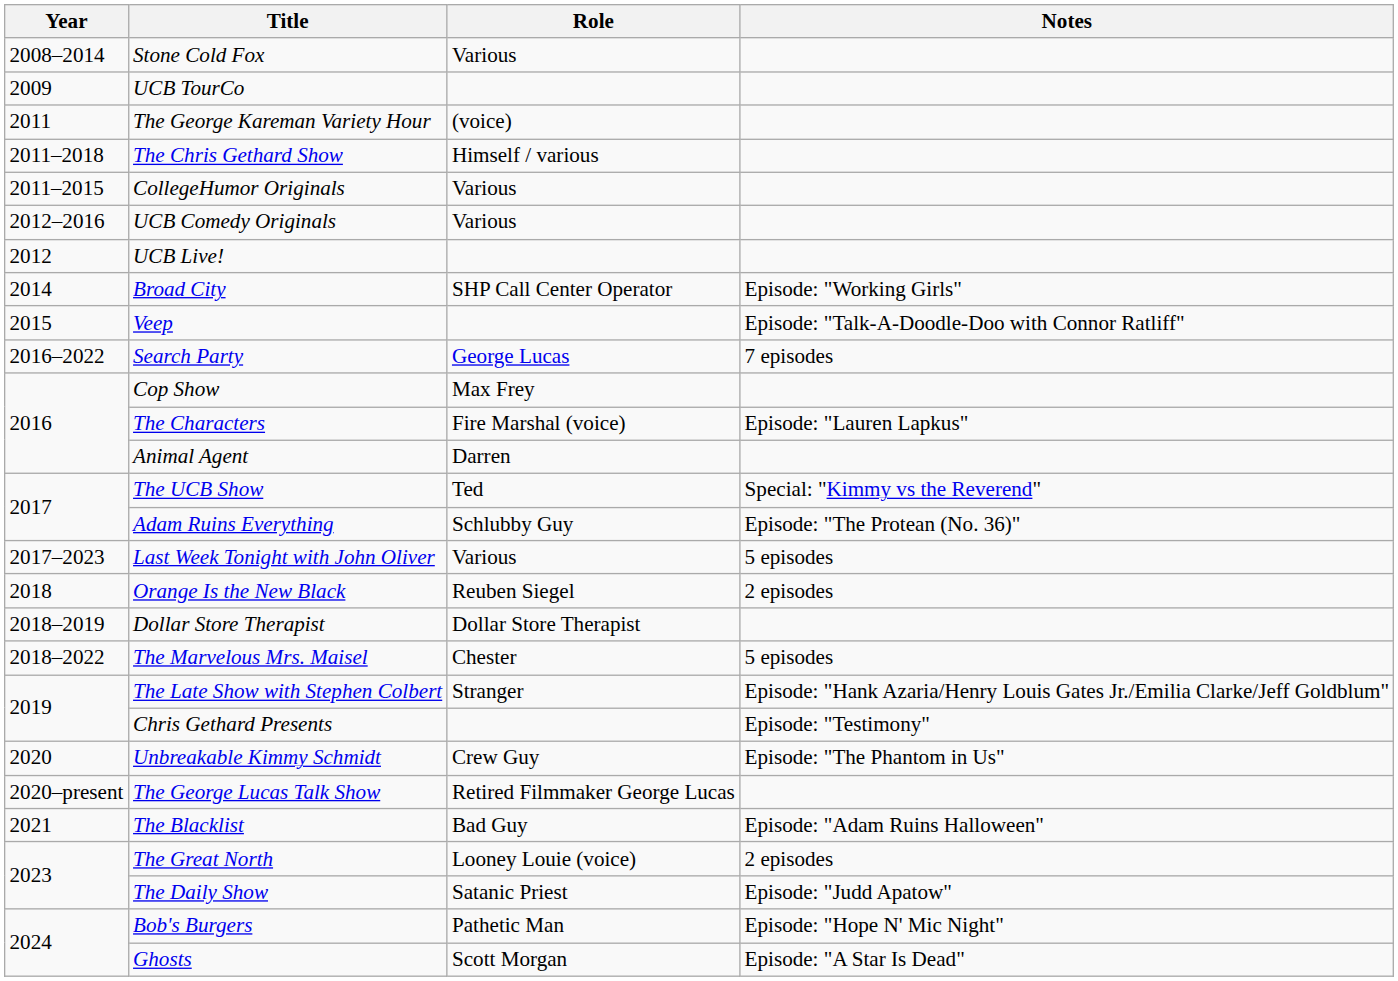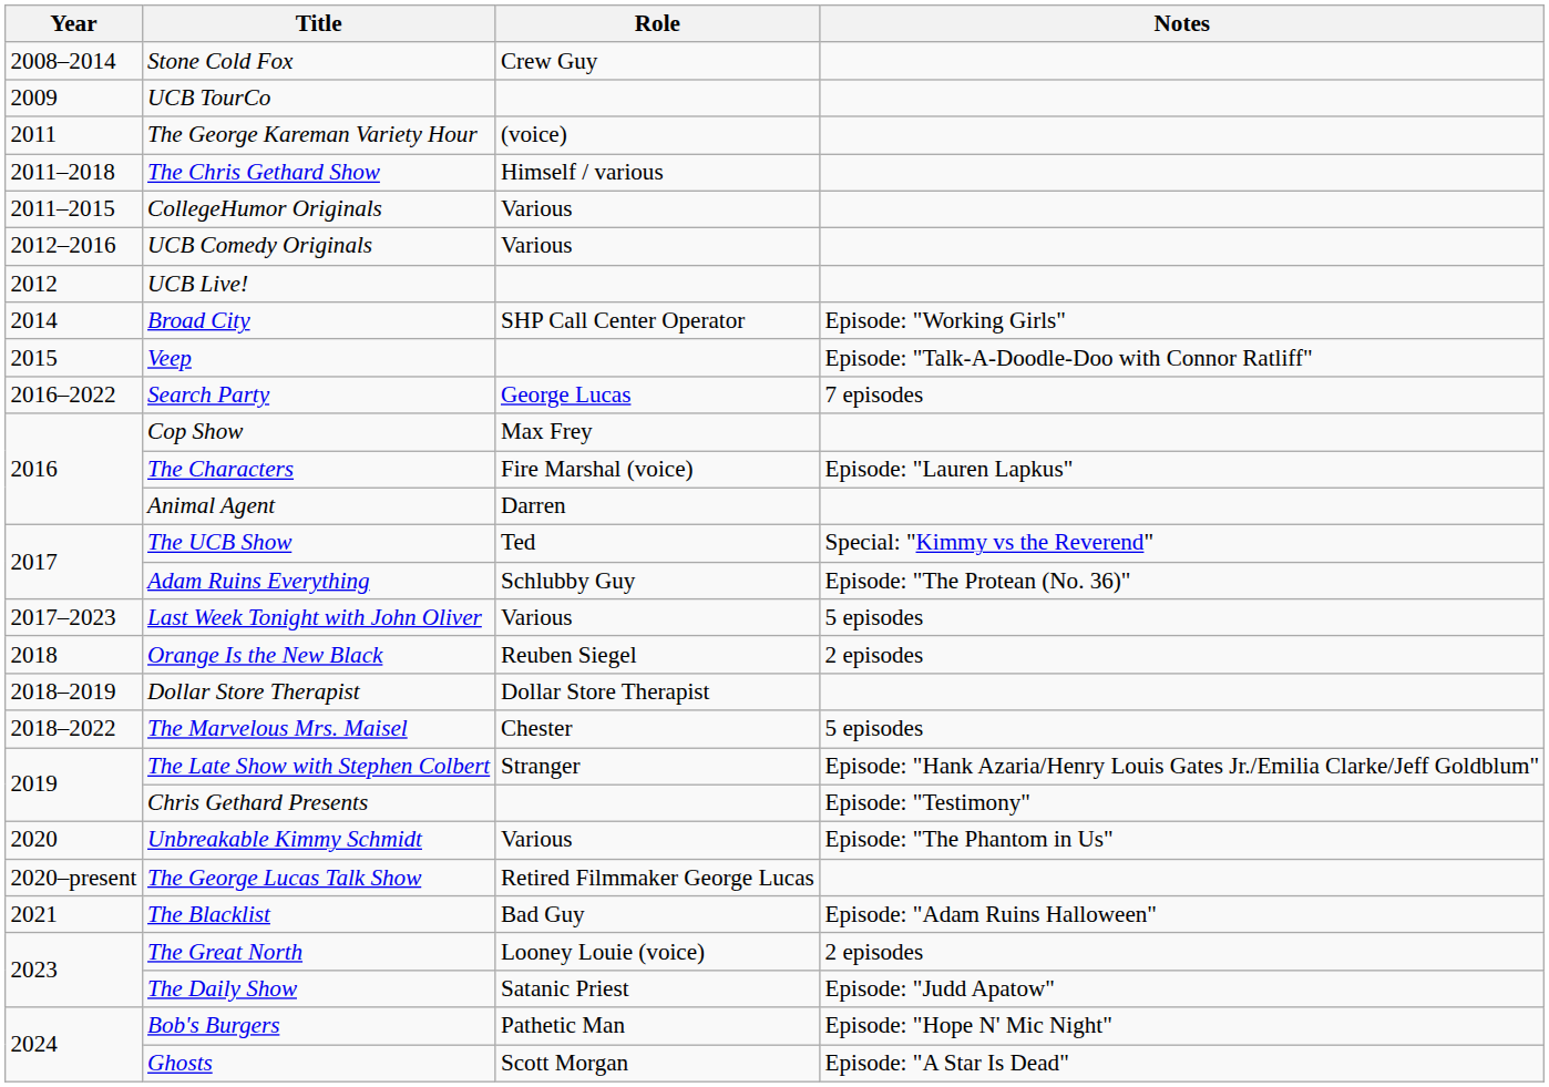 <table class="wikitable">
 <tr>
 <th>Year</th>
 <th>Title</th>
 <th>Role</th>
 <th>Notes</th>
 </tr>
 <tr>
 <td>2008–2014</td>
 <td><em>Stone Cold Fox</em></td>
-<td>Various</td>
+<td>Crew Guy</td>
 <td></td>
 </tr>
 <tr>
 <td>2009</td>
 <td><em>UCB TourCo</em></td>
 <td></td>
 <td></td>
 </tr>
 <tr>
 <td>2011</td>
 <td><em>The George Kareman Variety Hour</em></td>
 <td>(voice)</td>
 <td></td>
 </tr>
 <tr>
 <td>2011–2018</td>
 <td><em><a href='#'>The Chris Gethard Show</a></em></td>
 <td>Himself / various</td>
 <td></td>
 </tr>
 <tr>
 <td>2011–2015</td>
 <td><em>CollegeHumor Originals</em></td>
 <td>Various</td>
 <td></td>
 </tr>
 <tr>
 <td>2012–2016</td>
 <td><em>UCB Comedy Originals</em></td>
 <td>Various</td>
 <td></td>
 </tr>
 <tr>
 <td>2012</td>
 <td><em>UCB Live!</em></td>
 <td></td>
 <td></td>
 </tr>
 <tr>
 <td>2014</td>
 <td><em><a href='#'>Broad City</a></em></td>
 <td>SHP Call Center Operator</td>
 <td>Episode: "Working Girls"</td>
 </tr>
 <tr>
 <td>2015</td>
 <td><em><a href='#'>Veep</a></em></td>
 <td></td>
 <td>Episode: "Talk-A-Doodle-Doo with Connor Ratliff"</td>
 </tr>
 <tr>
 <td>2016–2022</td>
 <td><em><a href='#'>Search Party</a></em></td>
 <td><a href='#'>George Lucas</a></td>
 <td>7 episodes</td>
 </tr>
 <tr>
 <td rowspan="3">2016</td>
 <td><em>Cop Show</em></td>
 <td>Max Frey</td>
 <td></td>
 </tr>
 <tr>
 <td><em><a href='#'>The Characters</a></em></td>
 <td>Fire Marshal (voice)</td>
 <td>Episode: "Lauren Lapkus"</td>
 </tr>
 <tr>
 <td><em>Animal Agent</em></td>
 <td>Darren</td>
 <td></td>
 </tr>
 <tr>
 <td rowspan="2">2017</td>
 <td><em><a href='#'>The UCB Show</a></em></td>
 <td>Ted</td>
 <td>Special: "<a href='#'>Kimmy vs the Reverend</a>"</td>
 </tr>
 <tr>
 <td><em><a href='#'>Adam Ruins Everything</a></em></td>
 <td>Schlubby Guy</td>
 <td>Episode: "The Protean (No. 36)"</td>
 </tr>
 <tr>
 <td>2017–2023</td>
 <td><em><a href='#'>Last Week Tonight with John Oliver</a></em></td>
 <td>Various</td>
 <td>5 episodes</td>
 </tr>
 <tr>
 <td>2018</td>
 <td><em><a href='#'>Orange Is the New Black</a></em></td>
 <td>Reuben Siegel</td>
 <td>2 episodes</td>
 </tr>
 <tr>
 <td>2018–2019</td>
 <td><em>Dollar Store Therapist</em></td>
 <td>Dollar Store Therapist</td>
 <td></td>
 </tr>
 <tr>
 <td>2018–2022</td>
 <td><em><a href='#'>The Marvelous Mrs. Maisel</a></em></td>
 <td>Chester</td>
 <td>5 episodes</td>
 </tr>
 <tr>
 <td rowspan="2">2019</td>
 <td><em><a href='#'>The Late Show with Stephen Colbert</a></em></td>
 <td>Stranger</td>
 <td>Episode: "Hank Azaria/Henry Louis Gates Jr./Emilia Clarke/Jeff Goldblum"</td>
 </tr>
 <tr>
 <td><em>Chris Gethard Presents</em></td>
 <td></td>
 <td>Episode: "Testimony"</td>
 </tr>
 <tr>
 <td>2020</td>
 <td><em><a href='#'>Unbreakable Kimmy Schmidt</a></em></td>
-<td>Crew Guy</td>
+<td>Various</td>
 <td>Episode: "The Phantom in Us"</td>
 </tr>
 <tr>
 <td>2020–present</td>
 <td><em><a href='#'>The George Lucas Talk Show</a></em></td>
 <td>Retired Filmmaker George Lucas</td>
 <td></td>
 </tr>
 <tr>
 <td>2021</td>
 <td><em><a href='#'>The Blacklist</a></em></td>
 <td>Bad Guy</td>
 <td>Episode: "Adam Ruins Halloween"</td>
 </tr>
 <tr>
 <td rowspan="2">2023</td>
 <td><em><a href='#'>The Great North</a></em></td>
 <td>Looney Louie (voice)</td>
 <td>2 episodes</td>
 </tr>
 <tr>
 <td><em><a href='#'>The Daily Show</a></em></td>
 <td>Satanic Priest</td>
 <td>Episode: "Judd Apatow"</td>
 </tr>
 <tr>
 <td rowspan="2">2024</td>
 <td><em><a href='#'>Bob's Burgers</a></em></td>
 <td>Pathetic Man</td>
 <td>Episode: "Hope N' Mic Night"</td>
 </tr>
 <tr>
 <td><em><a href='#'>Ghosts</a></em></td>
 <td>Scott Morgan</td>
 <td>Episode: "A Star Is Dead"</td>
 </tr>
 </table>
